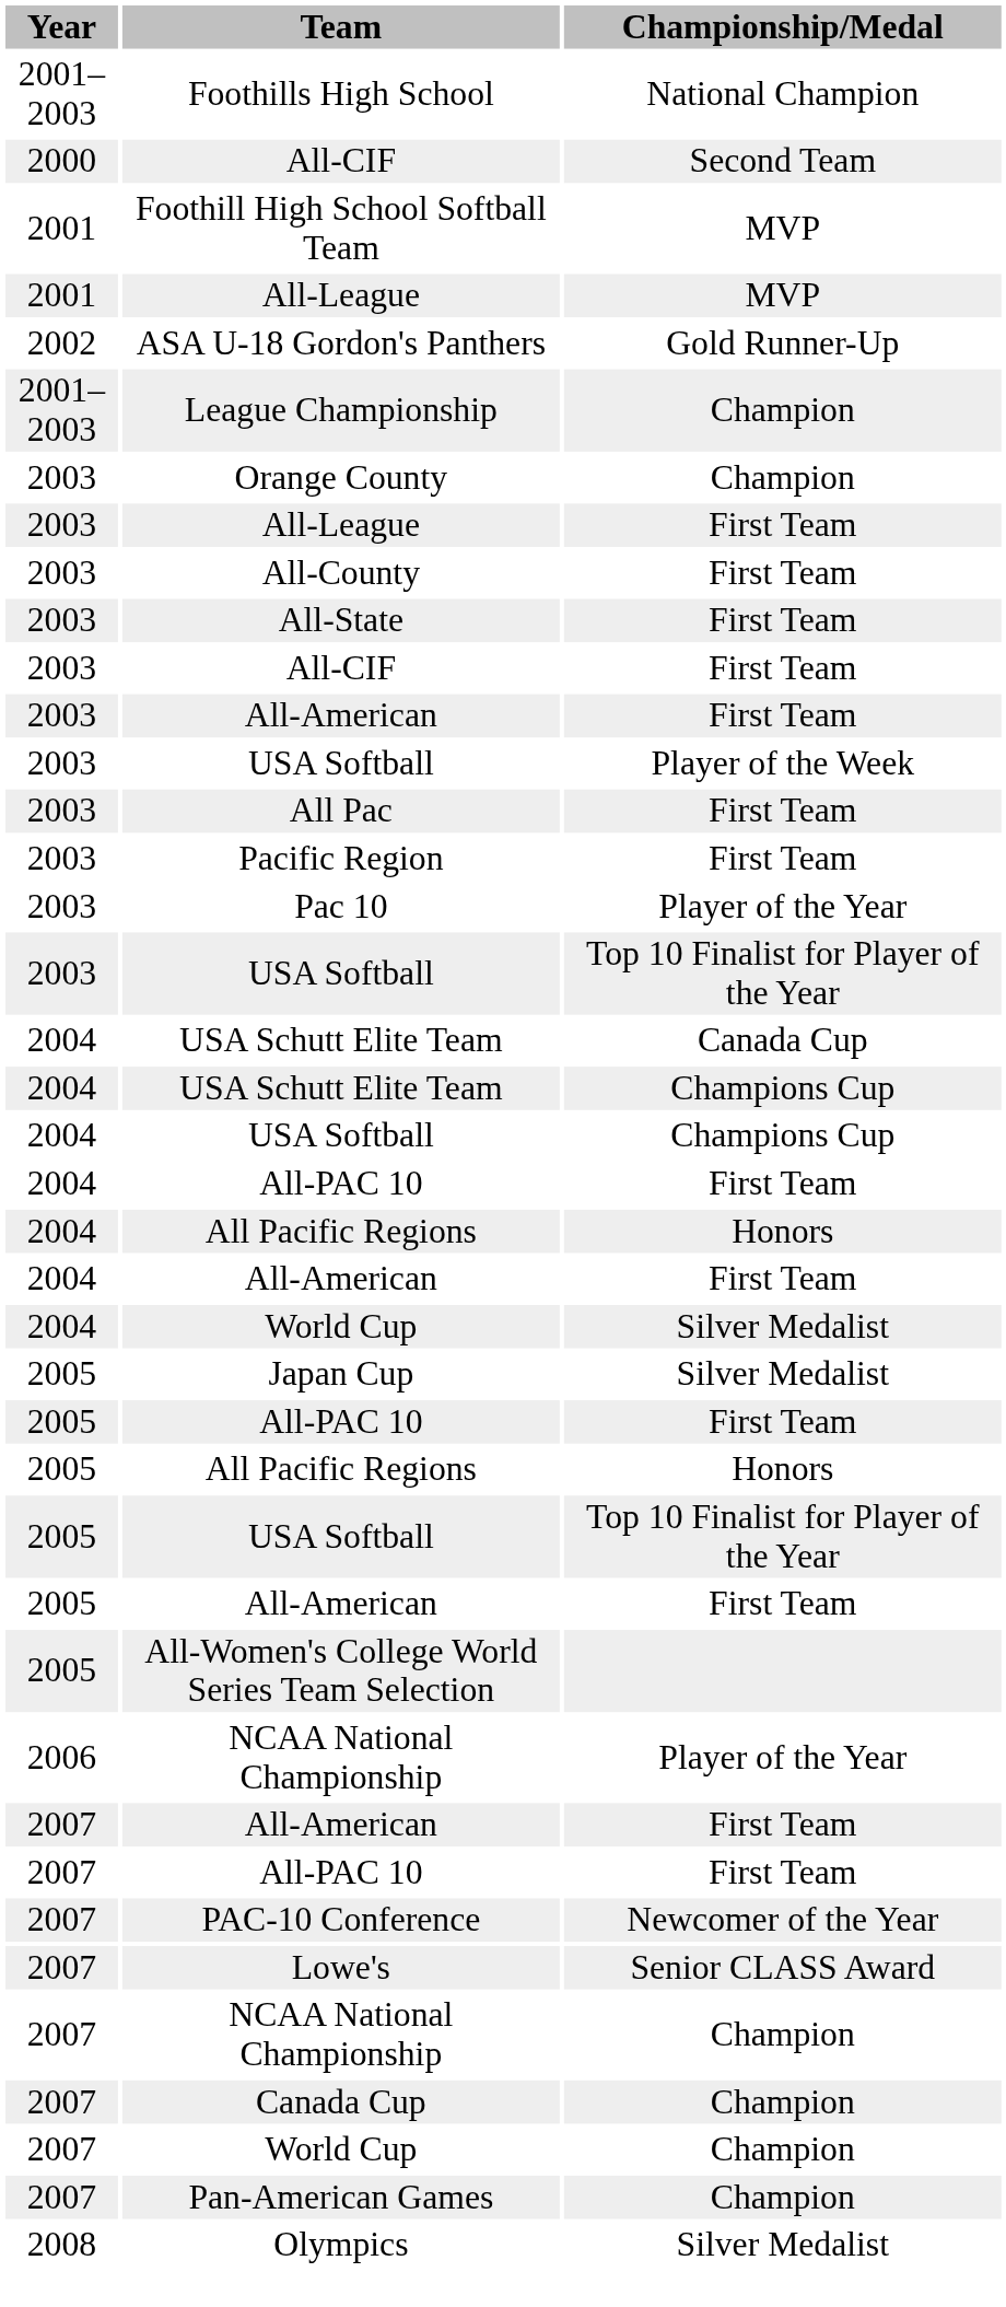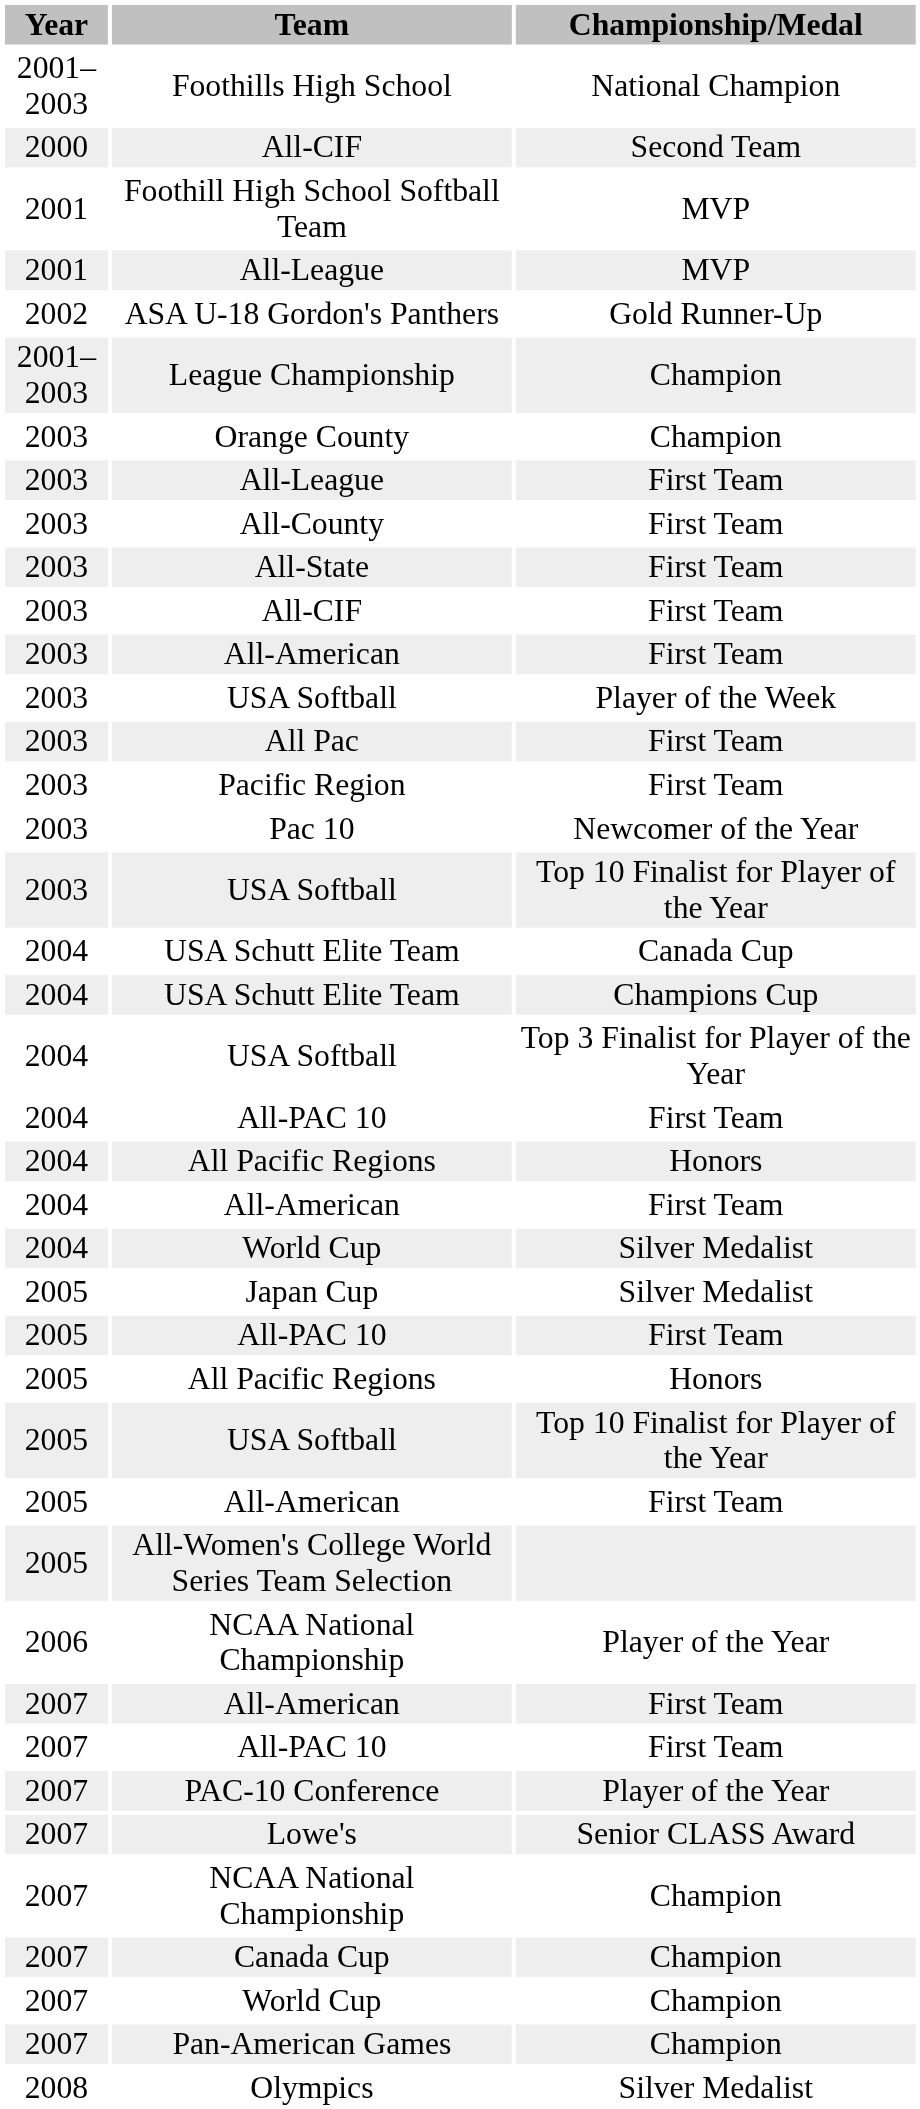 <table class="toccolours">
 <tr>
 <th width="50px" bgcolor=silver>Year</th>
 <th width="200px" bgcolor=silver>Team</th>
 <th width="200px" bgcolor=silver>Championship/Medal</th>
 </tr>
 <tr align="center">
 <td>2001–2003</td>
 <td>Foothills High School</td>
 <td>National Champion</td>
 </tr>
 <tr align="center" bgcolor=#eeeeee>
 <td>2000</td>
 <td>All-CIF</td>
 <td>Second Team</td>
 </tr>
 <tr align="center">
 <td>2001</td>
 <td>Foothill High School Softball Team</td>
 <td>MVP</td>
 </tr>
 <tr align="center" bgcolor=#eeeeee>
 <td>2001</td>
 <td>All-League</td>
 <td>MVP</td>
 </tr>
 <tr align="center">
 <td>2002</td>
 <td>ASA U-18 Gordon's Panthers</td>
 <td>Gold Runner-Up</td>
 </tr>
 <tr align="center" bgcolor=#eeeeee>
 <td>2001–2003</td>
 <td>League Championship</td>
 <td>Champion</td>
 </tr>
 <tr align="center">
 <td>2003</td>
 <td>Orange County</td>
 <td>Champion</td>
 </tr>
 <tr align="center" bgcolor=#eeeeee>
 <td>2003</td>
 <td>All-League</td>
 <td>First Team</td>
 </tr>
 <tr align="center">
 <td>2003</td>
 <td>All-County</td>
 <td>First Team</td>
 </tr>
 <tr align="center" bgcolor=#eeeeee>
 <td>2003</td>
 <td>All-State</td>
 <td>First Team</td>
 </tr>
 <tr align="center">
 <td>2003</td>
 <td>All-CIF</td>
 <td>First Team</td>
 </tr>
 <tr align="center" bgcolor=#eeeeee>
 <td>2003</td>
 <td>All-American</td>
 <td>First Team</td>
 </tr>
 <tr align="center">
 <td>2003</td>
 <td>USA Softball</td>
 <td>Player of the Week</td>
 </tr>
 <tr align="center" bgcolor=#eeeeee>
 <td>2003</td>
 <td>All Pac</td>
 <td>First Team</td>
 </tr>
 <tr align="center">
 <td>2003</td>
 <td>Pacific Region</td>
 <td>First Team</td>
 </tr>
 <tr align="center">
 <td>2003</td>
 <td>Pac 10</td>
-<td>Player of the Year</td>
+<td>Newcomer of the Year</td>
 </tr>
 <tr align="center" bgcolor=#eeeeee>
 <td>2003</td>
 <td>USA Softball</td>
 <td>Top 10 Finalist for Player of the Year</td>
 </tr>
 <tr align="center">
 <td>2004</td>
 <td>USA Schutt Elite Team</td>
 <td>Canada Cup</td>
 </tr>
 <tr align="center" bgcolor=#eeeeee>
 <td>2004</td>
 <td>USA Schutt Elite Team</td>
 <td>Champions Cup</td>
 </tr>
 <tr align="center">
 <td>2004</td>
 <td>USA Softball</td>
-<td>Champions Cup</td>
+<td>Top 3 Finalist for Player of the Year</td>
 </tr>
 <tr align="center">
 <td>2004</td>
 <td>All-PAC 10</td>
 <td>First Team</td>
 </tr>
 <tr align="center" bgcolor=#eeeeee>
 <td>2004</td>
 <td>All Pacific Regions</td>
 <td>Honors</td>
 </tr>
 <tr align="center">
 <td>2004</td>
 <td>All-American</td>
 <td>First Team</td>
 </tr>
 <tr align="center" bgcolor=#eeeeee>
 <td>2004</td>
 <td>World Cup</td>
 <td>Silver Medalist</td>
 </tr>
 <tr align="center">
 <td>2005</td>
 <td>Japan Cup</td>
 <td>Silver Medalist</td>
 </tr>
 <tr align="center" bgcolor=#eeeeee>
 <td>2005</td>
 <td>All-PAC 10</td>
 <td>First Team</td>
 </tr>
 <tr align="center">
 <td>2005</td>
 <td>All Pacific Regions</td>
 <td>Honors</td>
 </tr>
 <tr align="center" bgcolor=#eeeeee>
 <td>2005</td>
 <td>USA Softball</td>
 <td>Top 10 Finalist for Player of the Year</td>
 </tr>
 <tr align="center">
 <td>2005</td>
 <td>All-American</td>
 <td>First Team</td>
 </tr>
 <tr align="center" bgcolor=#eeeeee>
 <td>2005</td>
 <td>All-Women's College World Series Team Selection</td>
 <td></td>
 </tr>
 <tr align="center">
 <td>2006</td>
 <td>NCAA National Championship</td>
 <td>Player of the Year</td>
 </tr>
 <tr align="center" bgcolor=#eeeeee>
 <td>2007</td>
 <td>All-American</td>
 <td>First Team</td>
 </tr>
 <tr align="center">
 <td>2007</td>
 <td>All-PAC 10</td>
 <td>First Team</td>
 </tr>
 <tr align="center" bgcolor=#eeeeee>
 <td>2007</td>
 <td>PAC-10 Conference</td>
-<td>Newcomer of the Year</td>
+<td>Player of the Year</td>
 </tr>
 <tr align="center" bgcolor=#eeeeee>
 <td>2007</td>
 <td>Lowe's</td>
 <td>Senior CLASS Award</td>
 </tr>
 <tr align="center">
 <td>2007</td>
 <td>NCAA National Championship</td>
 <td>Champion</td>
 </tr>
 <tr align="center" bgcolor=#eeeeee>
 <td>2007</td>
 <td>Canada Cup</td>
 <td>Champion</td>
 </tr>
 <tr align="center">
 <td>2007</td>
 <td>World Cup</td>
 <td>Champion</td>
 </tr>
 <tr align="center" bgcolor=#eeeeee>
 <td>2007</td>
 <td>Pan-American Games</td>
 <td>Champion</td>
 </tr>
 <tr align="center">
 <td>2008</td>
 <td>Olympics</td>
 <td>Silver Medalist</td>
 </tr>
 <tr align="center" bgcolor=#eeeeee>
 </tr>
 </table>
